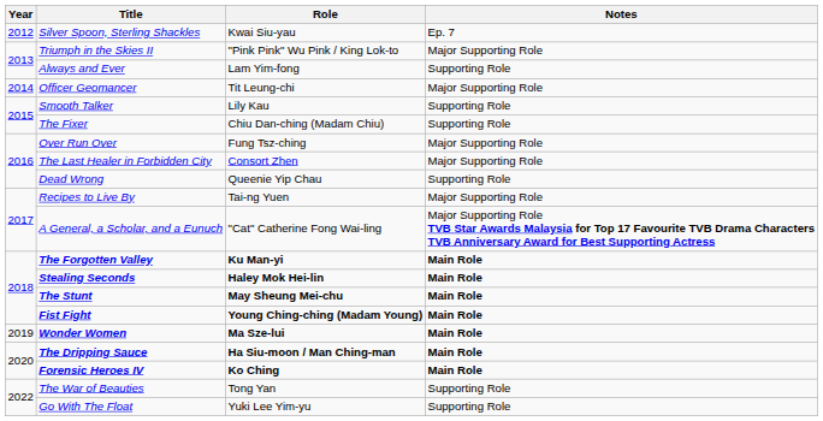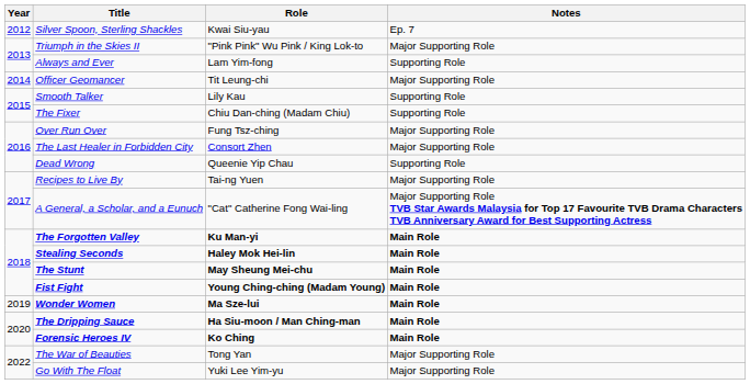 <table class="wikitable sortable">
 <tr>
 <th>Year</th>
 <th>Title</th>
 <th>Role</th>
 <th class="unsortable">Notes</th>
 </tr>
 <tr>
 <td><a href='#'>2012</a></td>
 <td><em><a href='#'>Silver Spoon, Sterling Shackles</a></em></td>
 <td>Kwai Siu-yau</td>
 <td>Ep. 7</td>
 </tr>
 <tr>
 <td rowspan="2"><a href='#'>2013</a></td>
 <td><em><a href='#'>Triumph in the Skies II</a></em></td>
 <td>"Pink Pink" Wu Pink / King Lok-to</td>
 <td>Major Supporting Role</td>
 </tr>
 <tr>
 <td><em><a href='#'>Always and Ever</a></em></td>
 <td>Lam Yim-fong</td>
 <td>Supporting Role</td>
 </tr>
 <tr>
 <td><a href='#'>2014</a></td>
 <td><em><a href='#'>Officer Geomancer</a></em></td>
 <td>Tit Leung-chi</td>
 <td>Major Supporting Role</td>
 </tr>
 <tr>
 <td rowspan="2"><a href='#'>2015</a></td>
 <td><em><a href='#'>Smooth Talker</a></em></td>
 <td>Lily Kau</td>
 <td>Supporting Role</td>
 </tr>
 <tr>
 <td><em><a href='#'>The Fixer</a></em></td>
 <td>Chiu Dan-ching (Madam Chiu)</td>
 <td>Supporting Role</td>
 </tr>
 <tr>
 <td rowspan="3"><a href='#'>2016</a></td>
 <td><em><a href='#'>Over Run Over</a></em></td>
 <td>Fung Tsz-ching</td>
 <td>Major Supporting Role</td>
 </tr>
 <tr>
 <td><em><a href='#'>The Last Healer in Forbidden City</a></em></td>
 <td><a href='#'>Consort Zhen</a></td>
 <td>Major Supporting Role</td>
 </tr>
 <tr>
 <td><em><a href='#'>Dead Wrong</a></em></td>
 <td>Queenie Yip Chau</td>
 <td>Supporting Role</td>
 </tr>
 <tr>
 <td rowspan="2"><a href='#'>2017</a></td>
 <td><em><a href='#'>Recipes to Live By</a></em></td>
 <td>Tai-ng Yuen</td>
 <td>Major Supporting Role</td>
 </tr>
 <tr>
 <td><em><a href='#'>A General, a Scholar, and a Eunuch</a></em></td>
 <td>"Cat" Catherine Fong Wai-ling</td>
 <td>Major Supporting Role <br> <strong><a href='#'>TVB Star Awards Malaysia</a> for Top 17 Favourite TVB Drama Characters <br> <a href='#'>TVB Anniversary Award for Best Supporting Actress</a> </strong></td>
 </tr>
 <tr>
 <td rowspan="4"><a href='#'>2018</a></td>
 <td><strong><em><a href='#'>The Forgotten Valley</a></em></strong></td>
 <td><strong> Ku Man-yi </strong></td>
 <td><strong> Main Role </strong></td>
 </tr>
 <tr>
 <td><strong><em><a href='#'>Stealing Seconds</a></em></strong></td>
 <td><strong> Haley Mok Hei-lin </strong></td>
 <td><strong> Main Role </strong></td>
 </tr>
 <tr>
 <td><strong><em><a href='#'>The Stunt</a></em></strong></td>
 <td><strong> May Sheung Mei-chu </strong></td>
 <td><strong> Main Role </strong></td>
 </tr>
 <tr>
 <td><strong><em><a href='#'>Fist Fight</a></em></strong></td>
 <td><strong> Young Ching-ching (Madam Young) </strong></td>
 <td><strong> Main Role </strong></td>
 </tr>
 <tr>
 <td>2019</td>
 <td><strong><em><a href='#'>Wonder Women</a></em></strong></td>
 <td><strong> Ma Sze-lui </strong></td>
 <td><strong> Main Role </strong></td>
 </tr>
 <tr>
 <td rowspan="2">2020</td>
 <td><strong><em><a href='#'>The Dripping Sauce</a></em></strong></td>
 <td><strong> Ha Siu-moon / Man Ching-man </strong></td>
 <td><strong> Main Role </strong></td>
 </tr>
 <tr>
 <td><strong><em><a href='#'>Forensic Heroes IV</a></em></strong></td>
 <td><strong> Ko Ching </strong></td>
 <td><strong> Main Role </strong></td>
 </tr>
 <tr>
 <td rowspan="2">2022</td>
 <td><em><a href='#'>The War of Beauties</a></em></td>
 <td>Tong Yan</td>
-<td>Supporting Role</td>
+<td>Major Supporting Role</td>
 </tr>
 <tr>
 <td><em><a href='#'>Go With The Float</a></em></td>
 <td>Yuki Lee Yim-yu</td>
-<td>Supporting Role</td>
+<td>Major Supporting Role</td>
 </tr>
 </table>
